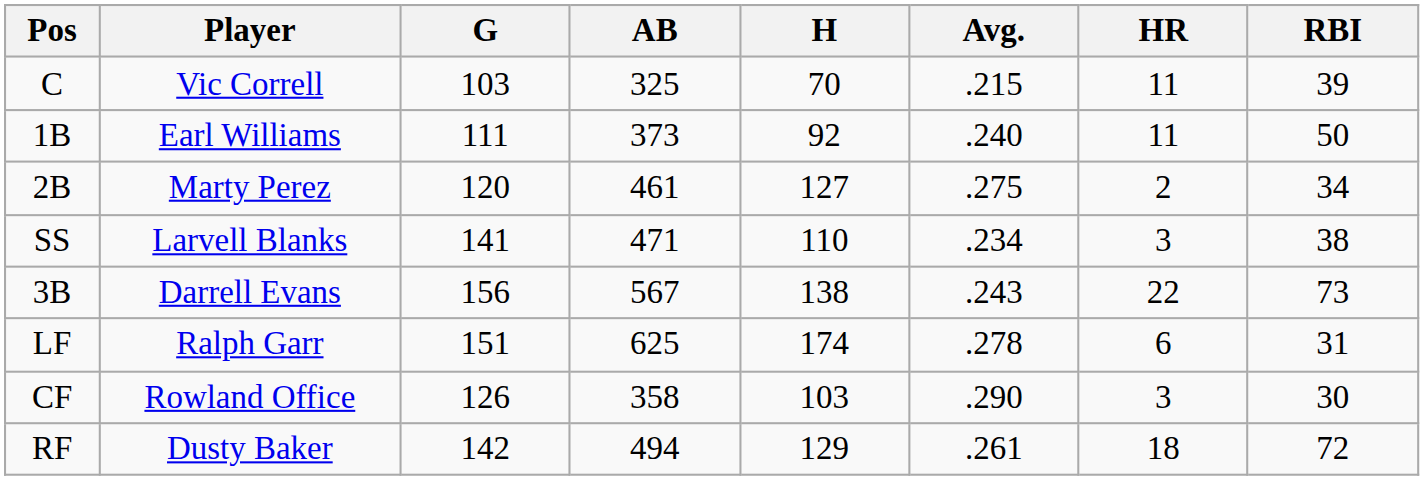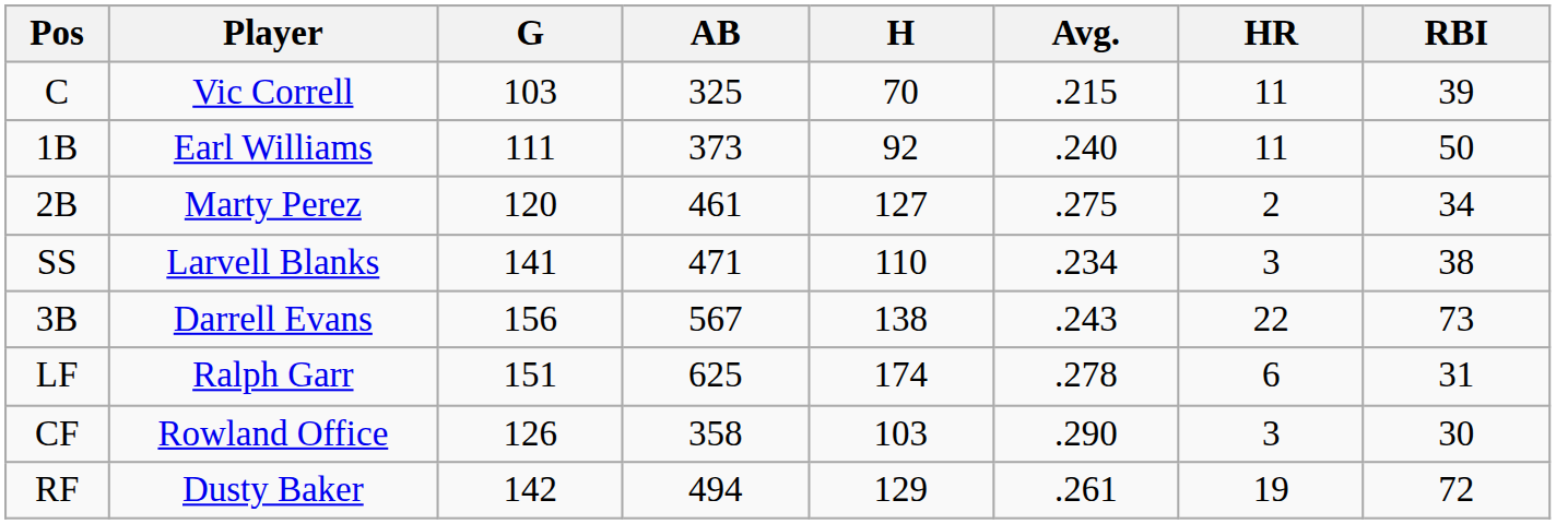 <table class="wikitable sortable">
 <tr>
 <th bgcolor="#DDDDFF" width="5%">Pos</th>
 <th bgcolor="#DDDDFF" width="16%">Player</th>
 <th bgcolor="#DDDDFF" width="9%">G</th>
 <th bgcolor="#DDDDFF" width="9%">AB</th>
 <th bgcolor="#DDDDFF" width="9%">H</th>
 <th bgcolor="#DDDDFF" width="9%">Avg.</th>
 <th bgcolor="#DDDDFF" width="9%">HR</th>
 <th bgcolor="#DDDDFF" width="9%">RBI</th>
 </tr>
 <tr align="center">
 <td>C</td>
 <td><a href='#'>Vic Correll</a></td>
 <td>103</td>
 <td>325</td>
 <td>70</td>
 <td>.215</td>
 <td>11</td>
 <td>39</td>
 </tr>
 <tr align=center>
 <td>1B</td>
 <td><a href='#'>Earl Williams</a></td>
 <td>111</td>
 <td>373</td>
 <td>92</td>
 <td>.240</td>
 <td>11</td>
 <td>50</td>
 </tr>
 <tr align=center>
 <td>2B</td>
 <td><a href='#'>Marty Perez</a></td>
 <td>120</td>
 <td>461</td>
 <td>127</td>
 <td>.275</td>
 <td>2</td>
 <td>34</td>
 </tr>
 <tr align=center>
 <td>SS</td>
 <td><a href='#'>Larvell Blanks</a></td>
 <td>141</td>
 <td>471</td>
 <td>110</td>
 <td>.234</td>
 <td>3</td>
 <td>38</td>
 </tr>
 <tr align=center>
 <td>3B</td>
 <td><a href='#'>Darrell Evans</a></td>
 <td>156</td>
 <td>567</td>
 <td>138</td>
 <td>.243</td>
 <td>22</td>
 <td>73</td>
 </tr>
 <tr align=center>
 <td>LF</td>
 <td><a href='#'>Ralph Garr</a></td>
 <td>151</td>
 <td>625</td>
 <td>174</td>
 <td>.278</td>
 <td>6</td>
 <td>31</td>
 </tr>
 <tr align=center>
 <td>CF</td>
 <td><a href='#'>Rowland Office</a></td>
 <td>126</td>
 <td>358</td>
 <td>103</td>
 <td>.290</td>
 <td>3</td>
 <td>30</td>
 </tr>
 <tr align=center>
 <td>RF</td>
 <td><a href='#'>Dusty Baker</a></td>
 <td>142</td>
 <td>494</td>
 <td>129</td>
 <td>.261</td>
-<td>18</td>
+<td>19</td>
 <td>72</td>
 </tr>
 </table>
